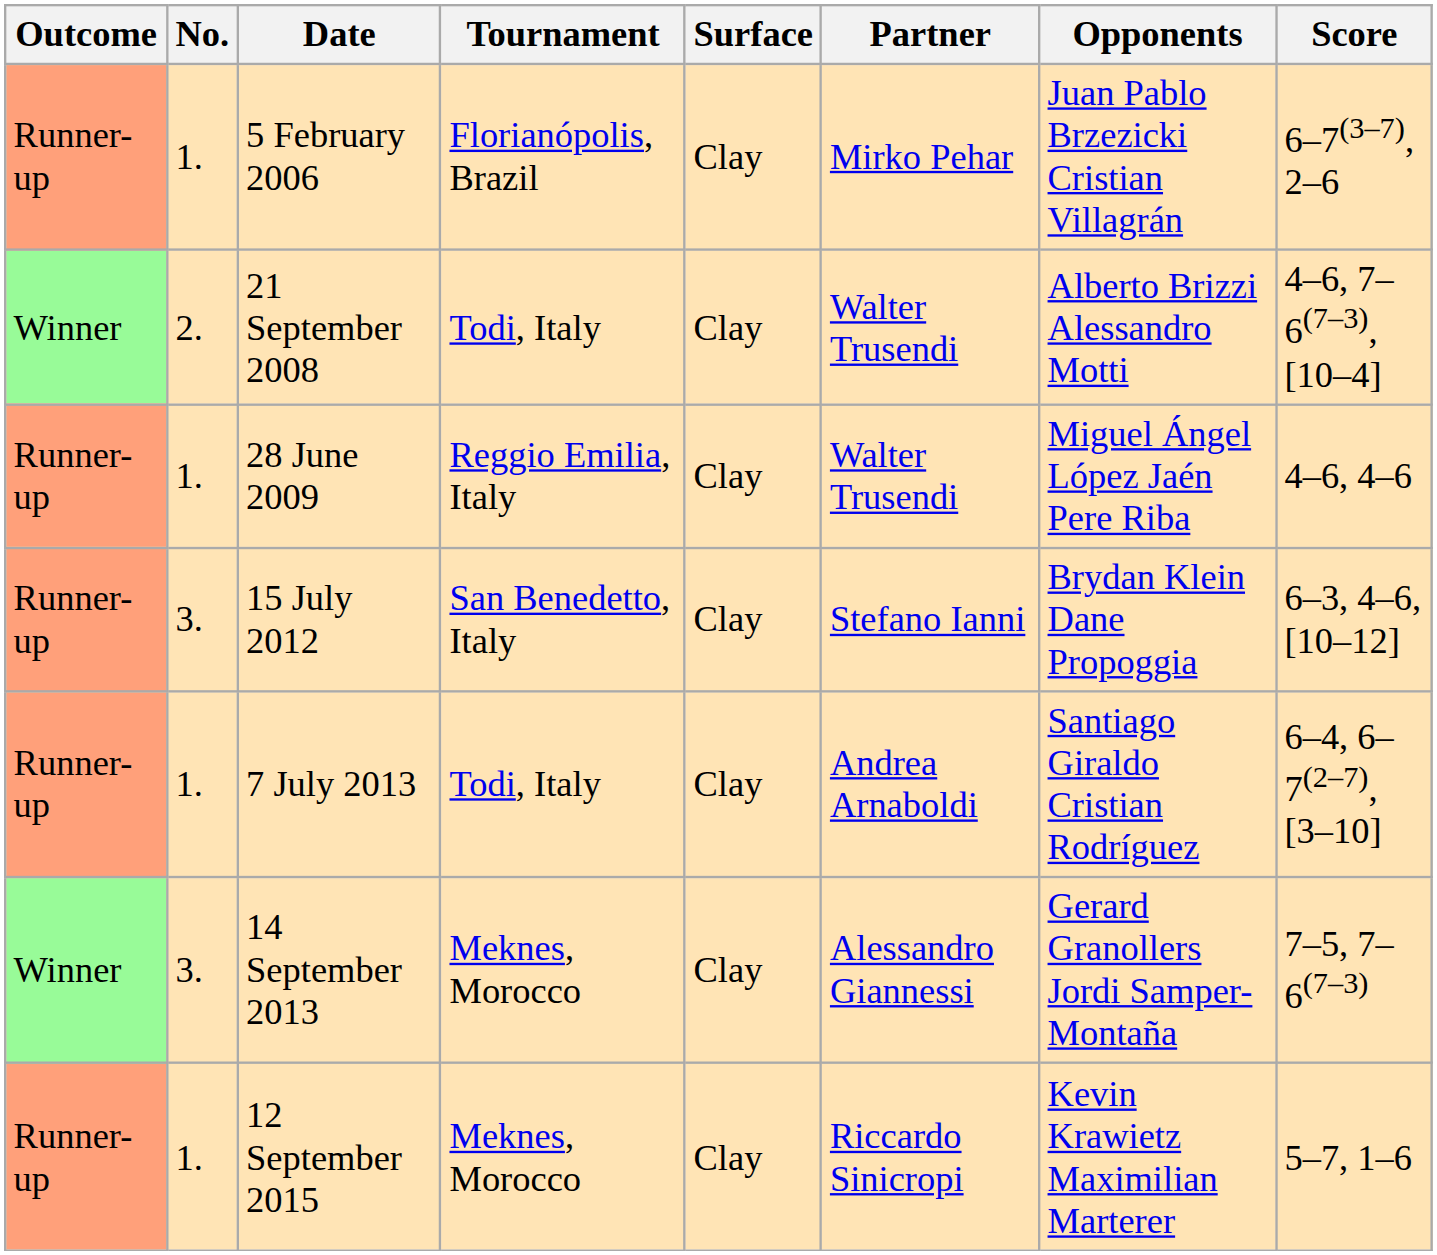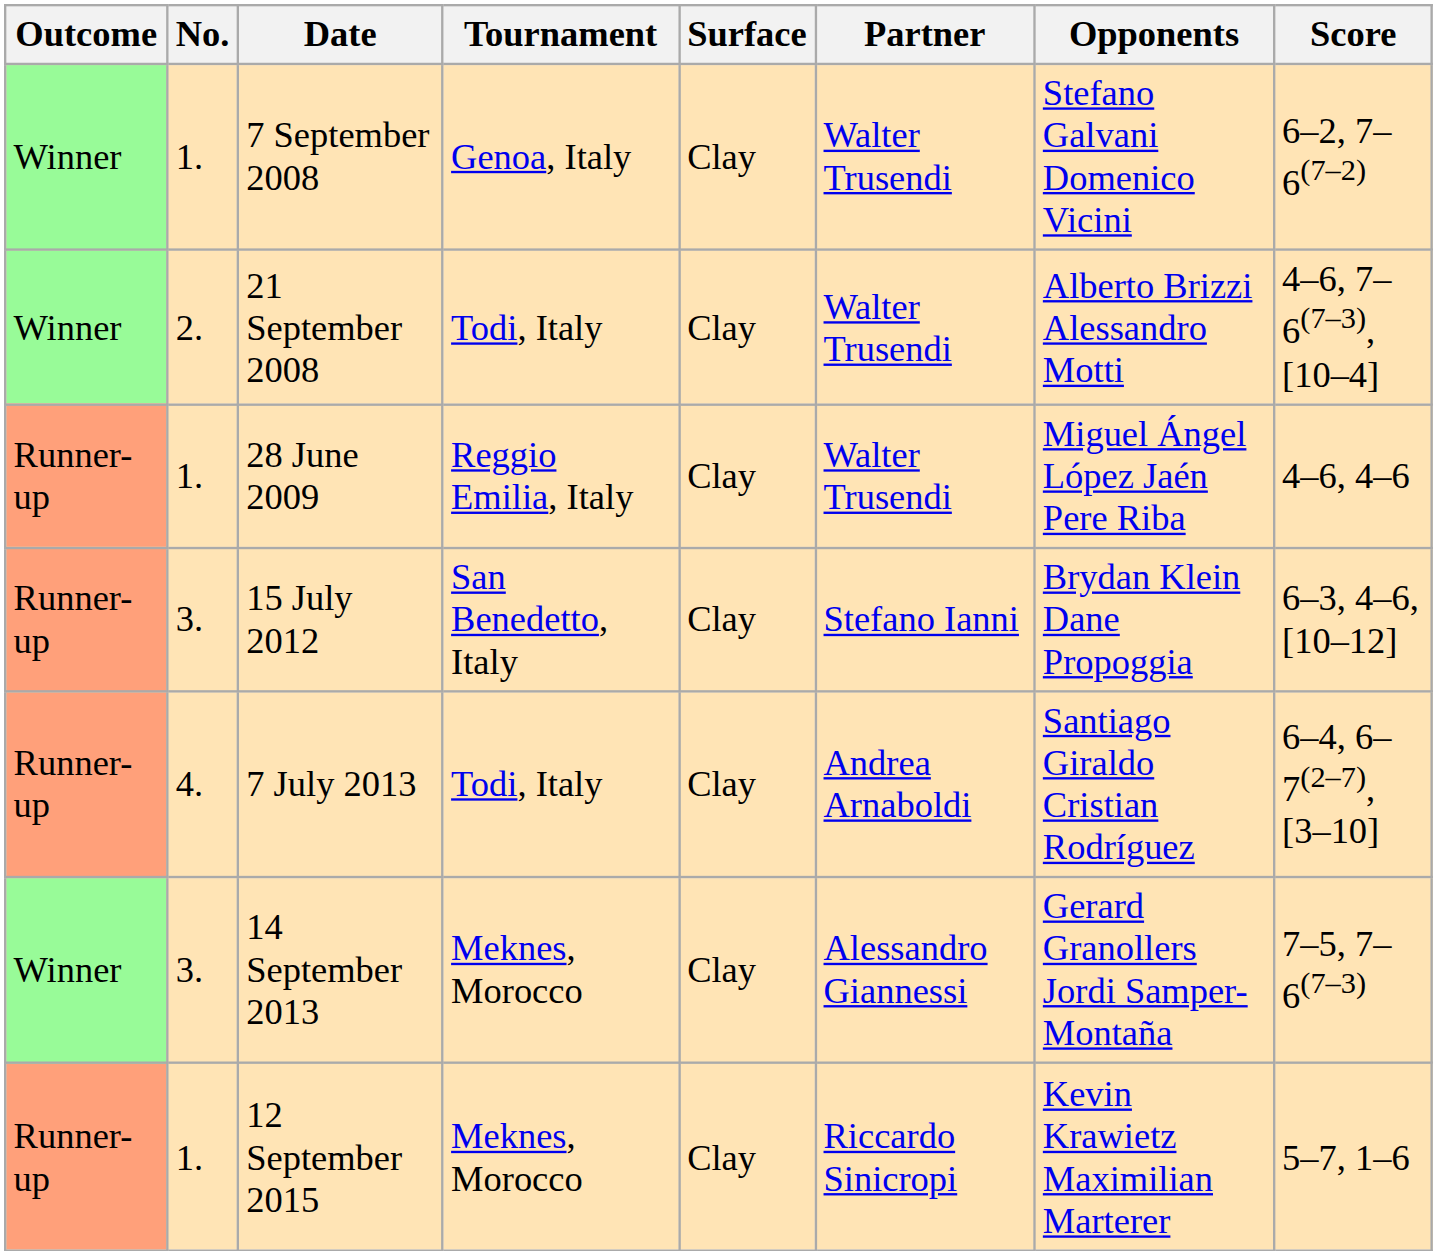 <table class=wikitable style=font-size:97%>
 <tr>
 <th>Outcome</th>
 <th>No.</th>
 <th>Date</th>
 <th>Tournament</th>
 <th>Surface</th>
 <th>Partner</th>
 <th>Opponents</th>
 <th>Score</th>
 </tr>
 <tr bgcolor=moccasin>
-<td bgcolor=FFA07A>Runner-up</td>
+<td bgcolor=98fb98>Winner</td>
 <td>1.</td>
-<td>5 February 2006</td>
-<td><a href='#'>Florianópolis</a>, Brazil</td>
+<td>7 September 2008</td>
+<td><a href='#'>Genoa</a>, Italy</td>
 <td>Clay</td>
-<td> <a href='#'>Mirko Pehar</a></td>
-<td> <a href='#'>Juan Pablo Brzezicki</a><br> <a href='#'>Cristian Villagrán</a></td>
-<td>6–7<sup>(3–7)</sup>, 2–6</td>
+<td> <a href='#'>Walter Trusendi</a></td>
+<td> <a href='#'>Stefano Galvani</a><br> <a href='#'>Domenico Vicini</a></td>
+<td>6–2, 7–6<sup>(7–2)</sup></td>
 </tr>
 <tr bgcolor=moccasin>
 <td bgcolor=98fb98>Winner</td>
 <td>2.</td>
 <td>21 September 2008</td>
 <td><a href='#'>Todi</a>, Italy</td>
 <td>Clay</td>
 <td> <a href='#'>Walter Trusendi</a></td>
 <td> <a href='#'>Alberto Brizzi</a><br> <a href='#'>Alessandro Motti</a></td>
 <td>4–6, 7–6<sup>(7–3)</sup>, [10–4]</td>
 </tr>
 <tr bgcolor=moccasin>
 <td bgcolor=FFA07A>Runner-up</td>
 <td>1.</td>
 <td>28 June 2009</td>
 <td><a href='#'>Reggio Emilia</a>, Italy</td>
 <td>Clay</td>
 <td> <a href='#'>Walter Trusendi</a></td>
 <td> <a href='#'>Miguel Ángel López Jaén</a><br> <a href='#'>Pere Riba</a></td>
 <td>4–6, 4–6</td>
 </tr>
 <tr bgcolor=moccasin>
 <td bgcolor=ffa07a>Runner-up</td>
 <td>3.</td>
 <td>15 July 2012</td>
 <td><a href='#'>San Benedetto</a>, Italy</td>
 <td>Clay</td>
 <td> <a href='#'>Stefano Ianni</a></td>
 <td> <a href='#'>Brydan Klein</a><br> <a href='#'>Dane Propoggia</a></td>
 <td>6–3, 4–6, [10–12]</td>
 </tr>
 <tr bgcolor=moccasin>
 <td bgcolor=ffa07a>Runner-up</td>
-<td>1.</td>
+<td>4.</td>
 <td>7 July 2013</td>
 <td><a href='#'>Todi</a>, Italy</td>
 <td>Clay</td>
 <td> <a href='#'>Andrea Arnaboldi</a></td>
 <td> <a href='#'>Santiago Giraldo</a><br> <a href='#'>Cristian Rodríguez</a></td>
 <td>6–4, 6–7<sup>(2–7)</sup>, [3–10]</td>
 </tr>
 <tr bgcolor=moccasin>
 <td bgcolor=98fb98>Winner</td>
 <td>3.</td>
 <td>14 September 2013</td>
 <td><a href='#'>Meknes</a>, Morocco</td>
 <td>Clay</td>
 <td> <a href='#'>Alessandro Giannessi</a></td>
 <td> <a href='#'>Gerard Granollers</a><br> <a href='#'>Jordi Samper-Montaña</a></td>
 <td>7–5, 7–6<sup>(7–3)</sup></td>
 </tr>
 <tr bgcolor=moccasin>
 <td bgcolor=ffa07a>Runner-up</td>
 <td>1.</td>
 <td>12 September 2015</td>
 <td><a href='#'>Meknes</a>, Morocco</td>
 <td>Clay</td>
 <td> <a href='#'>Riccardo Sinicropi</a></td>
 <td> <a href='#'>Kevin Krawietz</a><br> <a href='#'>Maximilian Marterer</a></td>
 <td>5–7, 1–6</td>
 </tr>
 </table>
